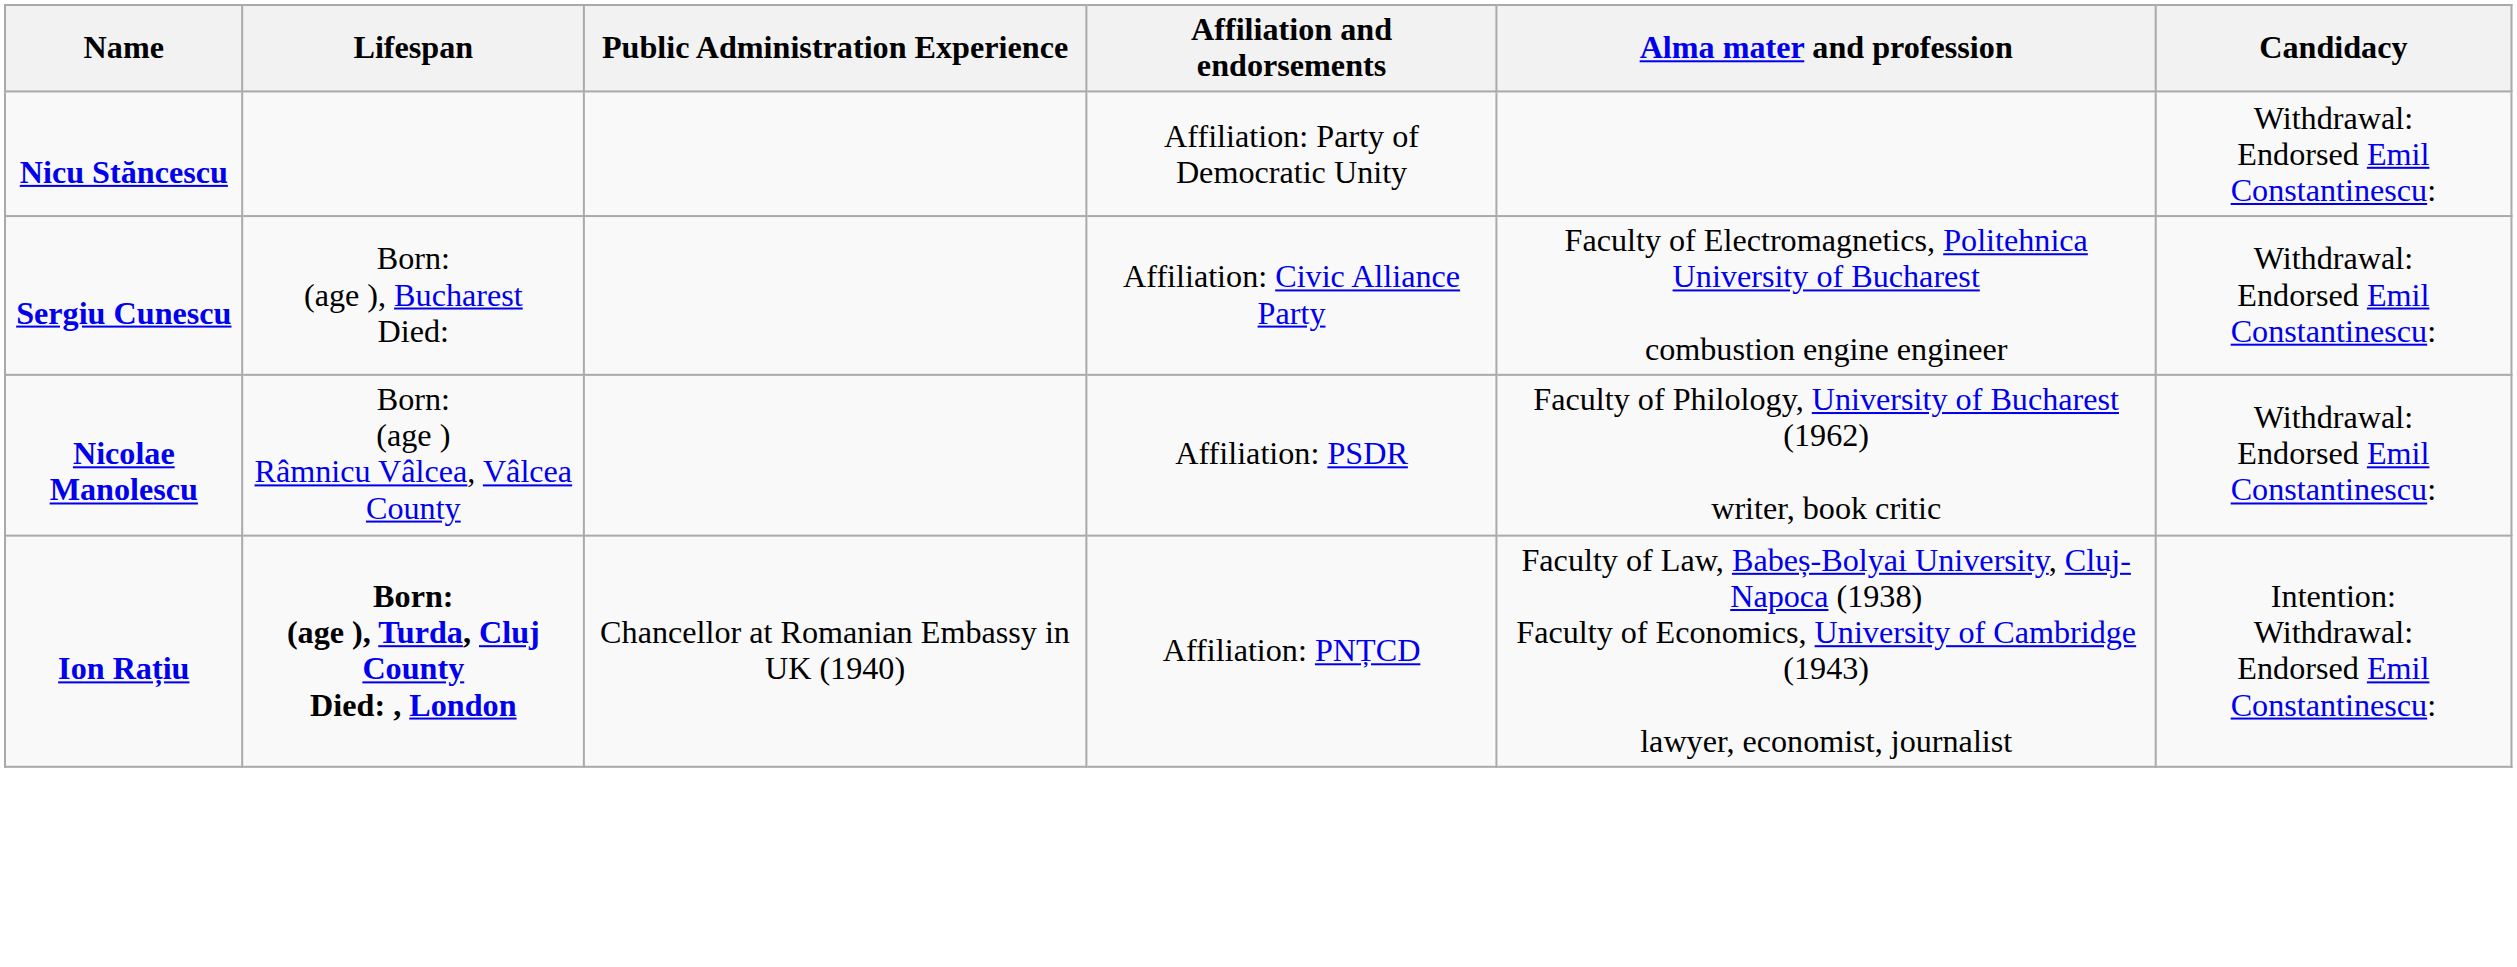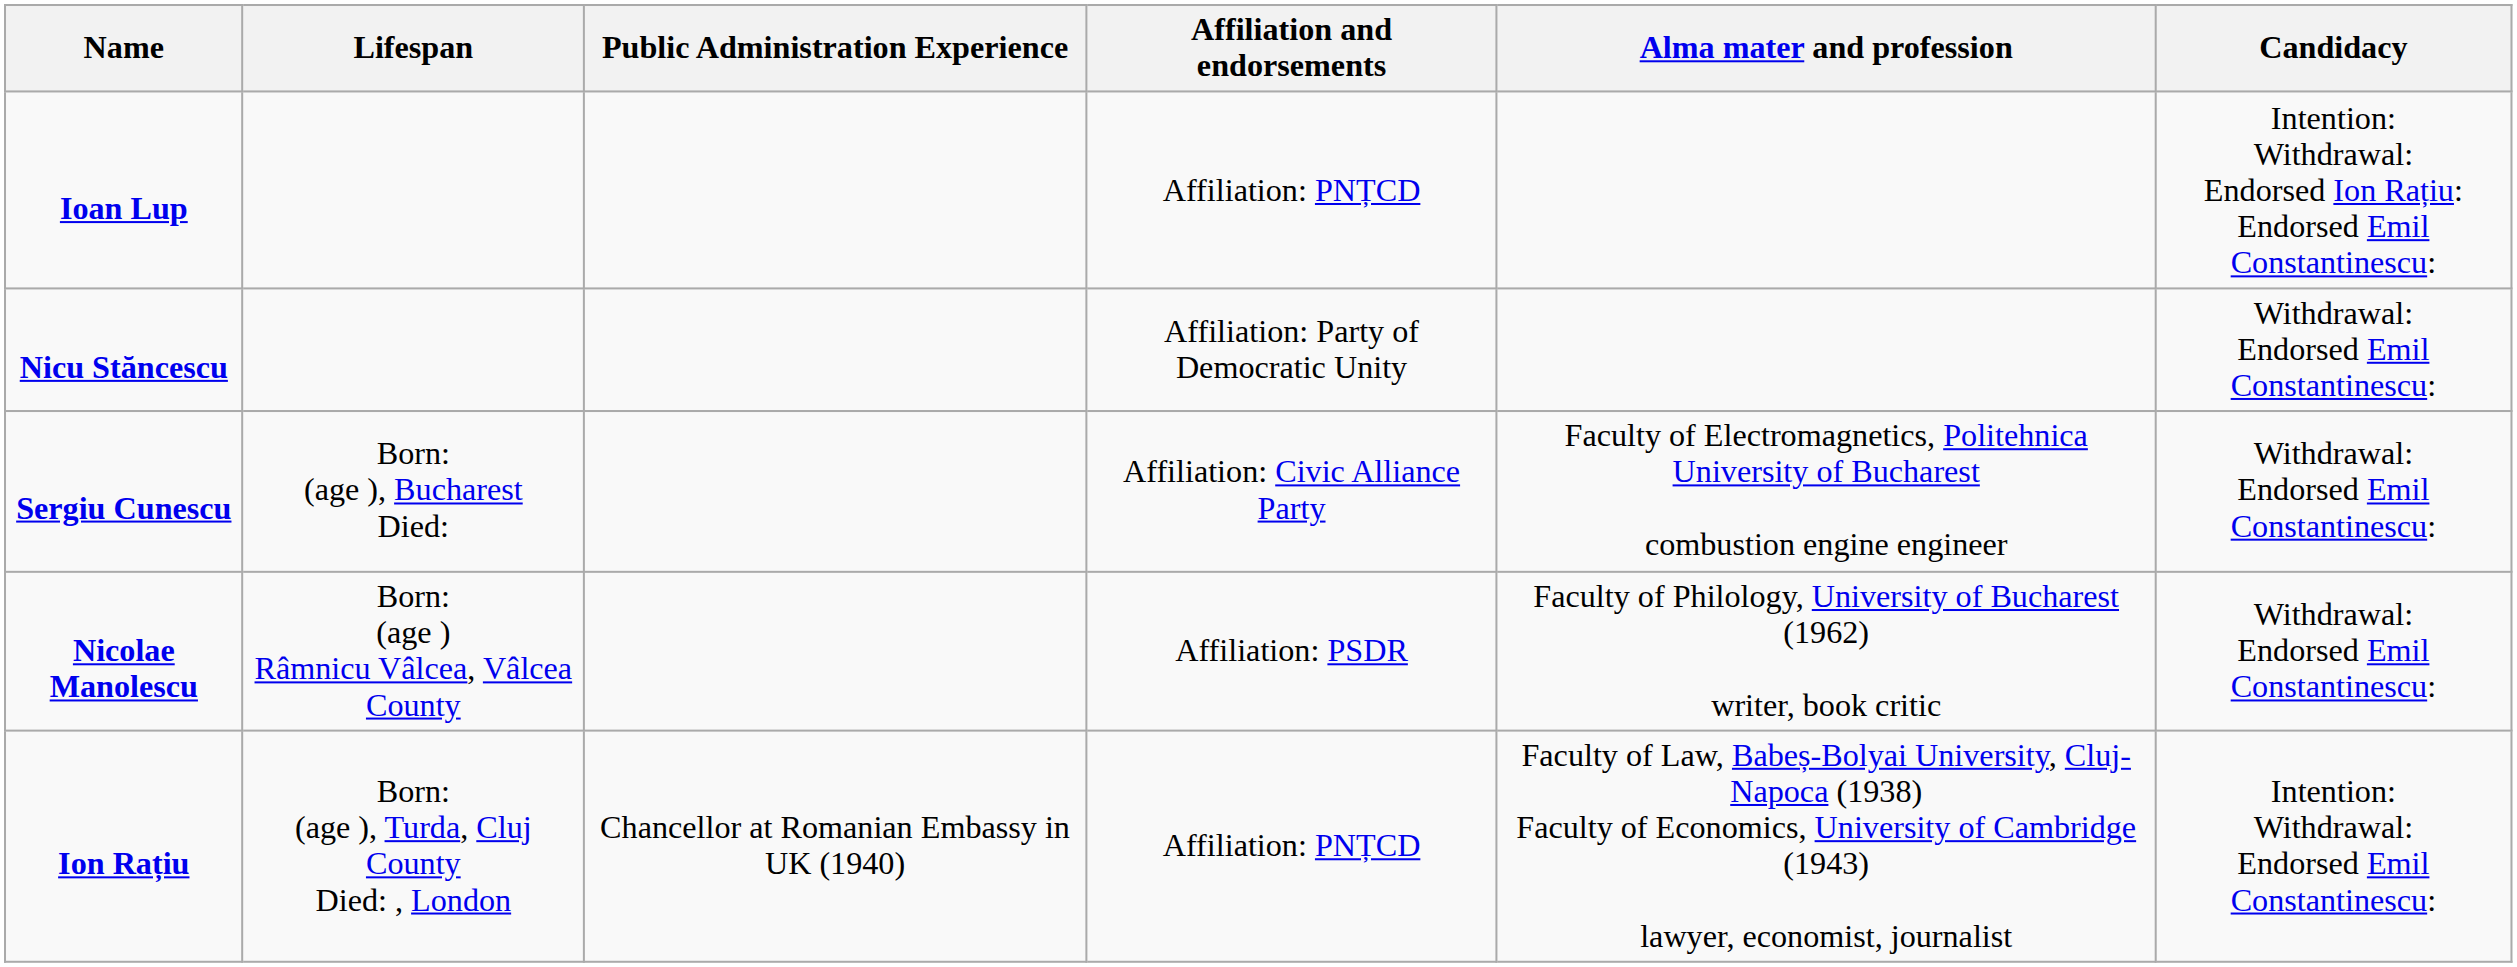 <table class="wikitable sortable"  style="text-align:center;">
 <tr>
 <th>Name</th>
 <th>Lifespan</th>
 <th class="unsortable">Public Administration Experience</th>
 <th>Affiliation and endorsements</th>
 <th class="unsortable"><a href='#'>Alma mater</a> and profession</th>
 <th>Candidacy <br> </th>
+</tr>
+<tr>
+<td><br><strong><a href='#'>Ioan Lup</a></strong></td>
+<td></td>
+<td></td>
+<td>Affiliation: <a href='#'>PNȚCD</a></td>
+<td></td>
+<td>Intention: <br>Withdrawal: <br>Endorsed <a href='#'>Ion Rațiu</a>: <br>Endorsed <a href='#'>Emil Constantinescu</a>: </td>
 </tr>
 <tr>
 <td><br><strong><a href='#'>Nicu Stăncescu</a></strong></td>
 <td></td>
 <td></td>
 <td>Affiliation: Party of Democratic Unity</td>
 <td></td>
 <td>Withdrawal: <br>Endorsed <a href='#'>Emil Constantinescu</a>: </td>
 </tr>
 <tr>
 <td><br><strong><a href='#'>Sergiu Cunescu</a></strong></td>
 <td>Born: <br>(age ), <a href='#'>Bucharest</a><br>Died: </td>
 <td></td>
 <td>Affiliation: <a href='#'>Civic Alliance Party</a></td>
 <td>Faculty of Electromagnetics, <a href='#'>Politehnica University of Bucharest</a><br><br>combustion engine engineer</td>
 <td>Withdrawal: <br>Endorsed <a href='#'>Emil Constantinescu</a>: </td>
 </tr>
 <tr>
 <td><br><strong><a href='#'>Nicolae Manolescu</a></strong></td>
 <td>Born: <br>(age )<br><a href='#'>Râmnicu Vâlcea</a>, <a href='#'>Vâlcea County</a></td>
 <td></td>
 <td>Affiliation: <a href='#'>PSDR</a></td>
 <td>Faculty of Philology, <a href='#'>University of Bucharest</a> (1962)<br><br>writer, book critic</td>
 <td>Withdrawal: <br>Endorsed <a href='#'>Emil Constantinescu</a>: </td>
 </tr>
 <tr>
 <td><br><strong><a href='#'>Ion Rațiu</a></strong></td>
-<td><strong>Born: <br>(age ), <a href='#'>Turda</a>, <a href='#'>Cluj County</a><br>Died: , <a href='#'>London</a></strong></td>
+<td>Born: <br>(age ), <a href='#'>Turda</a>, <a href='#'>Cluj County</a><br>Died: , <a href='#'>London</a></td>
 <td>Chancellor at Romanian Embassy in UK (1940)</td>
 <td>Affiliation: <a href='#'>PNȚCD</a></td>
 <td>Faculty of Law, <a href='#'>Babeș-Bolyai University</a>, <a href='#'>Cluj-Napoca</a> (1938)<br>Faculty of Economics, <a href='#'>University of Cambridge</a> (1943)<br><br>lawyer, economist, journalist</td>
 <td>Intention: <br>Withdrawal: <br>Endorsed <a href='#'>Emil Constantinescu</a>: </td>
 </tr>
 </table>
